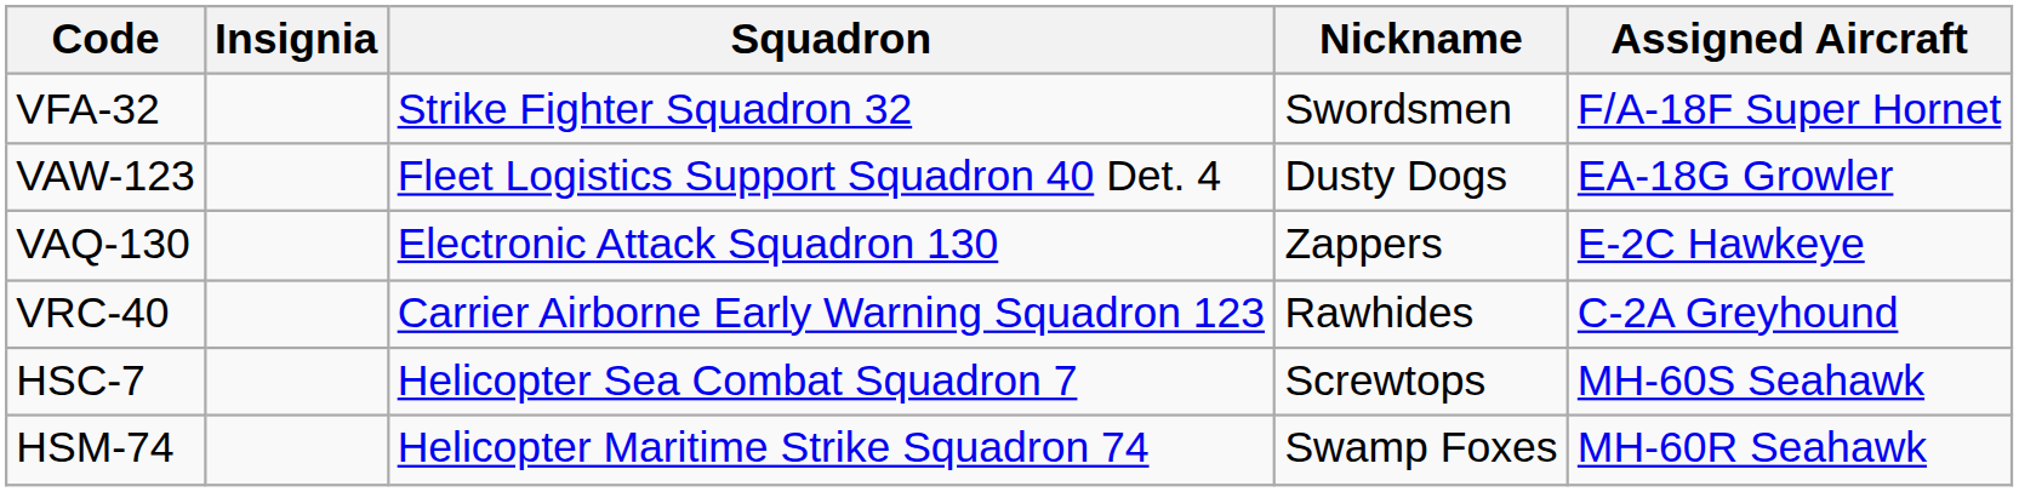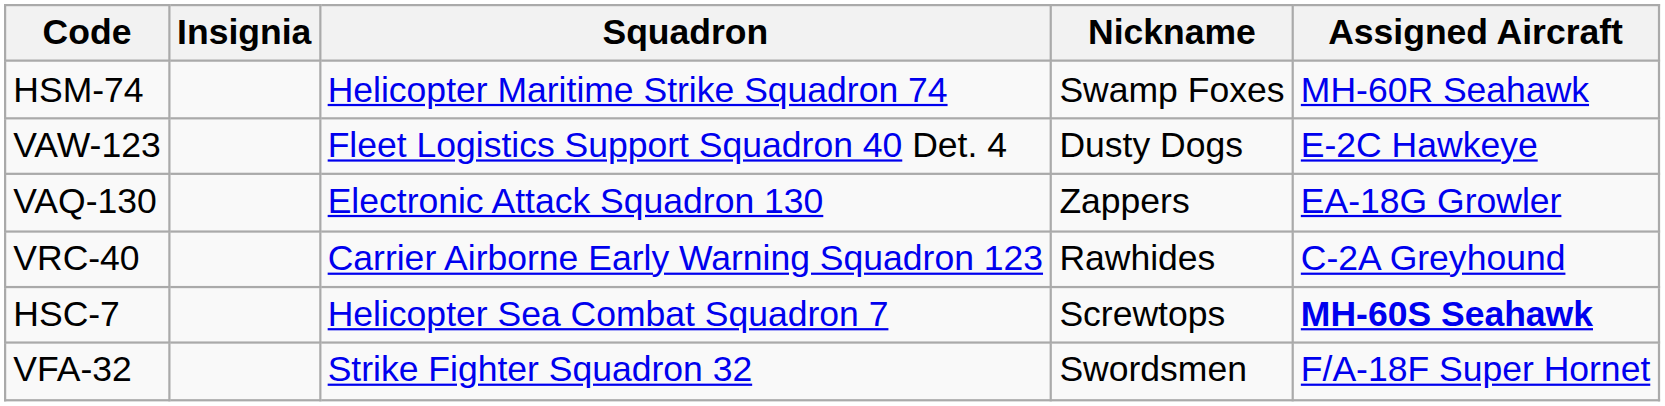 <table class="wikitable sortable">
 <tr>
 <th>Code</th>
 <th>Insignia</th>
 <th>Squadron</th>
 <th>Nickname</th>
 <th>Assigned Aircraft</th>
 </tr>
 <tr>
-<td>VFA-32</td>
+<td>HSM-74</td>
 <td></td>
-<td><a href='#'>Strike Fighter Squadron 32</a></td>
-<td>Swordsmen</td>
-<td><a href='#'>F/A-18F Super Hornet</a></td>
+<td><a href='#'>Helicopter Maritime Strike Squadron 74</a></td>
+<td>Swamp Foxes</td>
+<td><a href='#'>MH-60R Seahawk</a></td>
 </tr>
 <tr>
 <td>VAW-123</td>
 <td></td>
 <td><a href='#'>Fleet Logistics Support Squadron 40</a> Det. 4</td>
 <td>Dusty Dogs</td>
-<td><a href='#'>EA-18G Growler</a></td>
+<td><a href='#'>E-2C Hawkeye</a></td>
 </tr>
 <tr>
 <td>VAQ-130</td>
 <td></td>
 <td><a href='#'>Electronic Attack Squadron 130</a></td>
 <td>Zappers</td>
-<td><a href='#'>E-2C Hawkeye</a></td>
+<td><a href='#'>EA-18G Growler</a></td>
 </tr>
 <tr>
 <td>VRC-40</td>
 <td></td>
 <td><a href='#'>Carrier Airborne Early Warning Squadron 123</a></td>
 <td>Rawhides</td>
 <td><a href='#'>C-2A Greyhound</a></td>
 </tr>
 <tr>
 <td>HSC-7</td>
 <td></td>
 <td><a href='#'>Helicopter Sea Combat Squadron 7</a></td>
 <td>Screwtops</td>
-<td><a href='#'>MH-60S Seahawk</a></td>
+<td><strong><a href='#'>MH-60S Seahawk</a></strong></td>
 </tr>
 <tr>
-<td>HSM-74</td>
+<td>VFA-32</td>
 <td></td>
-<td><a href='#'>Helicopter Maritime Strike Squadron 74</a></td>
-<td>Swamp Foxes</td>
-<td><a href='#'>MH-60R Seahawk</a></td>
+<td><a href='#'>Strike Fighter Squadron 32</a></td>
+<td>Swordsmen</td>
+<td><a href='#'>F/A-18F Super Hornet</a></td>
 </tr>
 </table>
